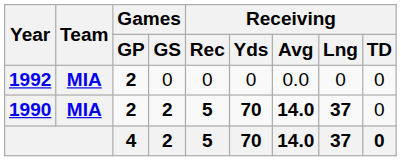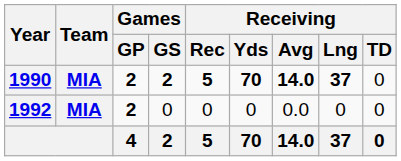 <table class="wikitable" style="text-align:center">
 <tr>
 <th rowspan="2">Year</th>
 <th rowspan="2">Team</th>
 <th colspan="2">Games</th>
 <th colspan="5">Receiving</th>
 </tr>
 <tr>
 <th>GP</th>
 <th>GS</th>
 <th>Rec</th>
 <th>Yds</th>
 <th>Avg</th>
 <th>Lng</th>
 <th>TD</th>
 </tr>
 <tr>
+<th><a href='#'>1990</a></th>
+<th><a href='#'>MIA</a></th>
+<td><strong>2</strong></td>
+<td><strong>2</strong></td>
+<td><strong>5</strong></td>
+<td><strong>70</strong></td>
+<td><strong>14.0</strong></td>
+<td><strong>37</strong></td>
+<td>0</td>
+</tr>
+<tr>
 <th><a href='#'>1992</a></th>
 <th><a href='#'>MIA</a></th>
 <td><strong>2</strong></td>
 <td>0</td>
 <td>0</td>
 <td>0</td>
 <td>0.0</td>
 <td>0</td>
-<td>0</td>
-</tr>
-<tr>
-<th><a href='#'>1990</a></th>
-<th><a href='#'>MIA</a></th>
-<td><strong>2</strong></td>
-<td><strong>2</strong></td>
-<td><strong>5</strong></td>
-<td><strong>70</strong></td>
-<td><strong>14.0</strong></td>
-<td><strong>37</strong></td>
 <td>0</td>
 </tr>
 <tr>
 <th colspan="2"></th>
 <th>4</th>
 <th>2</th>
 <th>5</th>
 <th>70</th>
 <th>14.0</th>
 <th>37</th>
 <th>0</th>
 </tr>
 </table>
